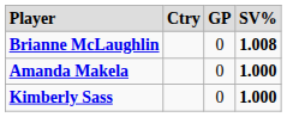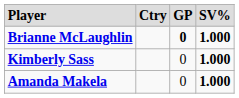 <table class="wikitable">
 <tr align="center" style="font-weight:bold; background-color:#dddddd;" |>
 <td align="left">Player</td>
 <td>Ctry</td>
 <td>GP</td>
 <td>SV%</td>
 </tr>
 <tr align="center">
 <td align="left"><strong><a href='#'>Brianne McLaughlin</a></strong></td>
 <td></td>
-<td>0</td>
-<td><strong>1.008</strong></td>
-</tr>
-<tr align="center">
-<td align="left"><strong><a href='#'>Amanda Makela</a></strong></td>
-<td></td>
-<td>0</td>
+<td><strong>0</strong></td>
 <td><strong>1.000</strong></td>
 </tr>
 <tr align="center">
 <td align="left"><strong><a href='#'>Kimberly Sass</a></strong></td>
 <td></td>
 <td>0</td>
 <td><strong>1.000</strong></td>
 </tr>
+<tr align="center">
+<td align="left"><strong><a href='#'>Amanda Makela</a></strong></td>
+<td></td>
+<td>0</td>
+<td><strong>1.000</strong></td>
+</tr>
 </table>
